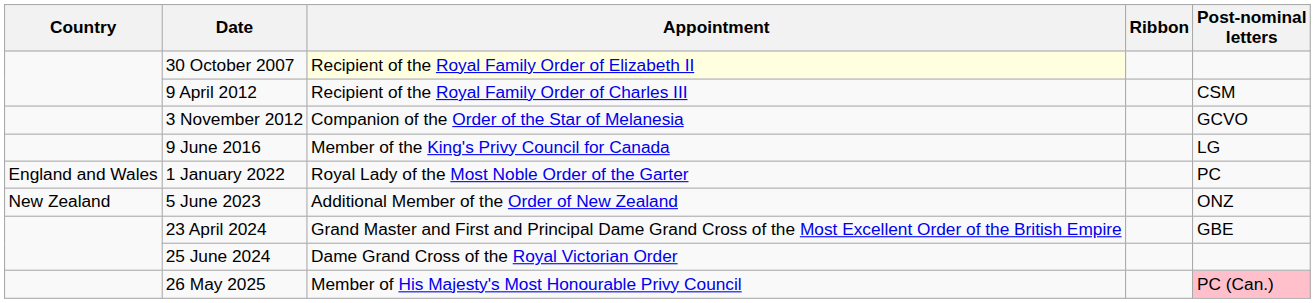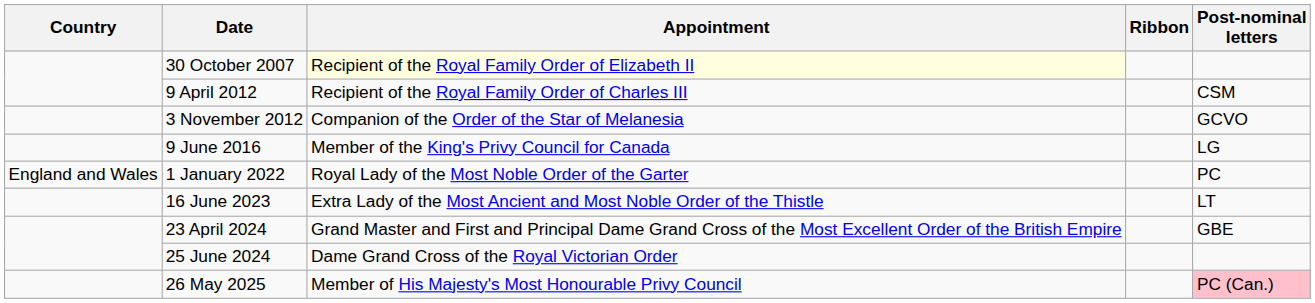 <table class="wikitable plainrowheaders">
 <tr>
 <th scope="col">Country</th>
 <th scope="col">Date</th>
 <th scope="col">Appointment</th>
 <th scope="col">Ribbon</th>
 <th scope="col">Post-nominal<br>letters</th>
 </tr>
 <tr>
 <td rowspan="2"></td>
 <td>30 October 2007</td>
 <td style="background: lightyellow;">Recipient of the <a href='#'>Royal Family Order of Elizabeth II</a></td>
 <td></td>
 <td></td>
 </tr>
 <tr>
 <td>9 April 2012</td>
 <td>Recipient of the <a href='#'>Royal Family Order of Charles III</a></td>
 <td></td>
 <td>CSM</td>
 </tr>
 <tr>
 <td></td>
 <td>3 November 2012</td>
 <td>Companion of the <a href='#'>Order of the Star of Melanesia</a></td>
 <td></td>
 <td>GCVO</td>
 </tr>
 <tr>
 <td></td>
 <td>9 June 2016</td>
 <td>Member of the <a href='#'>King's Privy Council for Canada</a></td>
 <td></td>
 <td>LG</td>
 </tr>
 <tr>
 <td>  England and Wales</td>
 <td>1 January 2022</td>
 <td>Royal Lady of the <a href='#'>Most Noble Order of the Garter</a></td>
 <td></td>
 <td>PC</td>
 </tr>
 <tr>
-<td> New Zealand</td>
-<td>5 June 2023</td>
-<td>Additional Member of the <a href='#'>Order of New Zealand</a></td>
 <td></td>
-<td>ONZ</td>
+<td>16 June 2023</td>
+<td>Extra Lady of the <a href='#'>Most Ancient and Most Noble Order of the Thistle</a></td>
+<td></td>
+<td>LT</td>
 </tr>
 <tr>
 <td rowspan="2"></td>
 <td>23 April 2024</td>
 <td>Grand Master and First and Principal Dame Grand Cross of the <a href='#'>Most Excellent Order of the British Empire</a></td>
 <td></td>
 <td>GBE</td>
 </tr>
 <tr>
 <td>25 June 2024</td>
 <td>Dame Grand Cross of the <a href='#'>Royal Victorian Order</a></td>
 <td></td>
 <td></td>
 </tr>
 <tr>
 <td></td>
 <td>26 May 2025</td>
 <td>Member of <a href='#'>His Majesty's Most Honourable Privy Council</a></td>
 <td></td>
 <td style="background: pink;">PC (Can.)</td>
 </tr>
 </table>
